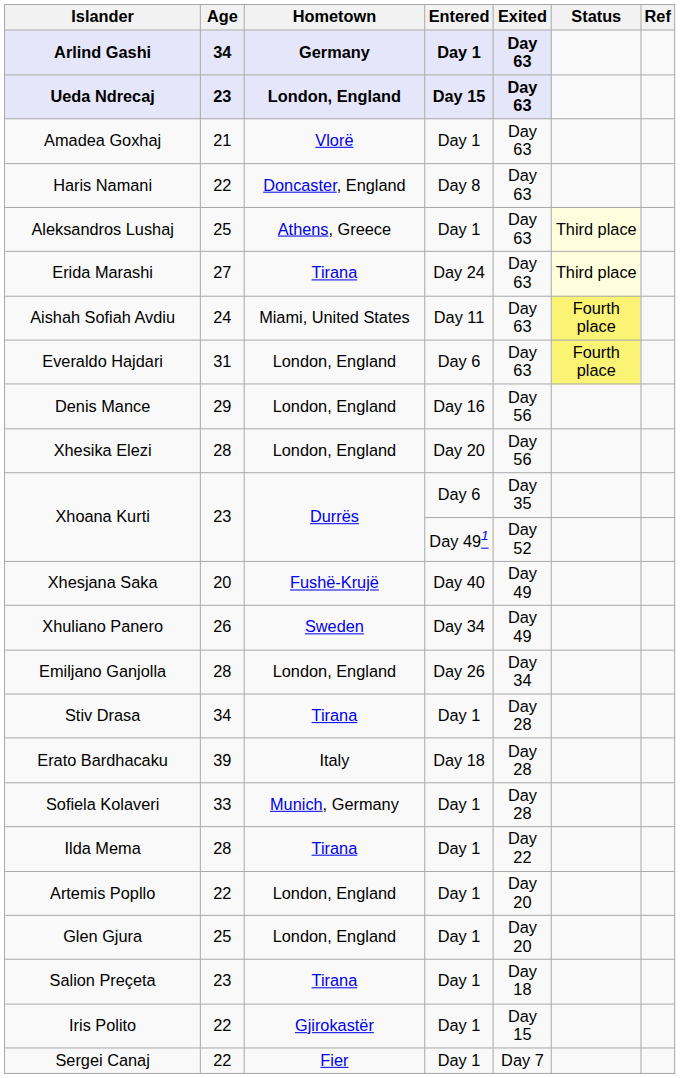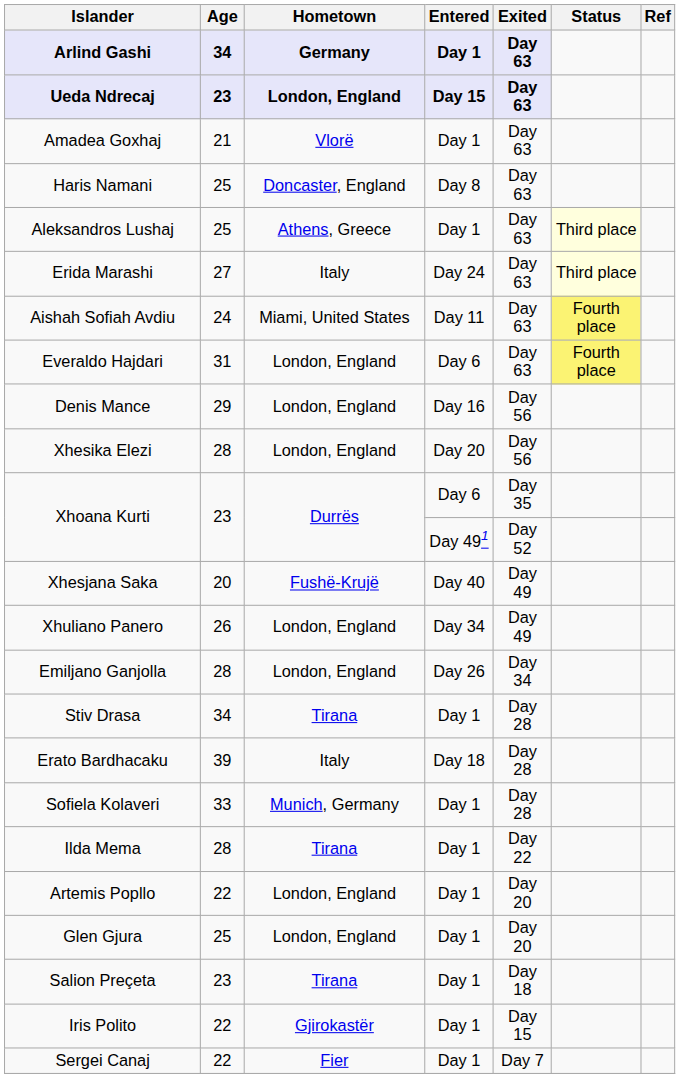 <table class="wikitable sortable" style="text-align:center;">
 <tr>
 <th style="width:185px;"><strong>Islander</strong></th>
 <th style="width:35px;"><strong>Age</strong></th>
 <th style="width:170px;"><strong>Hometown</strong></th>
 <th style="width:50px;"><strong>Entered</strong></th>
 <th style="width:50px;"><strong>Exited</strong></th>
 <th style="width:80px;"><strong>Status</strong></th>
 <th style="width:20px;"><strong>Ref</strong></th>
 </tr>
 <tr>
 <td style="background:lavender;"><strong>Arlind Gashi</strong></td>
 <td style="background:lavender;"><strong>34</strong></td>
 <td style="background:lavender;"><strong>Germany</strong></td>
 <td style="background:lavender;"><strong>Day 1</strong></td>
 <td style="background:lavender;"><strong>Day 63</strong></td>
 <td></td>
 <td></td>
 </tr>
 <tr>
 <td style="background:lavender;"><strong>Ueda Ndrecaj</strong></td>
 <td style="background:lavender;"><strong>23</strong></td>
 <td style="background:lavender;"><strong>London, England</strong></td>
 <td style="background:lavender;"><strong>Day 15</strong></td>
 <td style="background:lavender;"><strong>Day 63</strong></td>
 <td></td>
 <td></td>
 </tr>
 <tr>
 <td>Amadea Goxhaj</td>
 <td>21</td>
 <td><a href='#'>Vlorë</a></td>
 <td>Day 1</td>
 <td>Day 63</td>
 <td></td>
 <td></td>
 </tr>
 <tr>
 <td>Haris Namani</td>
-<td>22</td>
+<td>25</td>
 <td><a href='#'>Doncaster</a>, England</td>
 <td>Day 8</td>
 <td>Day 63</td>
 <td></td>
 <td></td>
 </tr>
 <tr>
 <td>Aleksandros Lushaj</td>
 <td>25</td>
 <td><a href='#'>Athens</a>, Greece</td>
 <td>Day 1</td>
 <td>Day 63</td>
 <td style="background:#FFFFDD;">Third place</td>
 <td></td>
 </tr>
 <tr>
 <td>Erida Marashi</td>
 <td>27</td>
-<td><a href='#'>Tirana</a></td>
+<td>Italy</td>
 <td>Day 24</td>
 <td>Day 63</td>
 <td style="background:#FFFFDD;">Third place</td>
 <td></td>
 </tr>
 <tr>
 <td>Aishah Sofiah Avdiu</td>
 <td>24</td>
 <td>Miami, United States</td>
 <td>Day 11</td>
 <td>Day 63</td>
 <td style="background:#FBF373;">Fourth place</td>
 <td></td>
 </tr>
 <tr>
 <td>Everaldo Hajdari</td>
 <td>31</td>
 <td>London, England</td>
 <td>Day 6</td>
 <td>Day 63</td>
 <td style="background:#FBF373;">Fourth place</td>
 <td></td>
 </tr>
 <tr>
 <td>Denis Mance</td>
 <td>29</td>
 <td>London, England</td>
 <td>Day 16</td>
 <td>Day 56</td>
 <td></td>
 <td></td>
 </tr>
 <tr>
 <td>Xhesika Elezi</td>
 <td>28</td>
 <td>London, England</td>
 <td>Day 20</td>
 <td>Day 56</td>
 <td></td>
 <td></td>
 </tr>
 <tr>
 <td rowspan="2">Xhoana Kurti</td>
 <td rowspan="2">23</td>
 <td rowspan="2"><a href='#'>Durrës</a></td>
 <td>Day 6</td>
 <td>Day 35</td>
 <td></td>
 <td></td>
 </tr>
 <tr>
 <td>Day 49<em><a href='#'><sup>1</sup></a></em></td>
 <td>Day 52</td>
 <td></td>
 <td></td>
 </tr>
 <tr>
 <td>Xhesjana Saka</td>
 <td>20</td>
 <td><a href='#'>Fushë-Krujë</a></td>
 <td>Day 40</td>
 <td>Day 49</td>
 <td></td>
 <td></td>
 </tr>
 <tr>
 <td>Xhuliano Panero</td>
 <td>26</td>
-<td><a href='#'>Sweden</a></td>
+<td>London, England</td>
 <td>Day 34</td>
 <td>Day 49</td>
 <td></td>
 <td></td>
 </tr>
 <tr>
 <td>Emiljano Ganjolla</td>
 <td>28</td>
 <td>London, England</td>
 <td>Day 26</td>
 <td>Day 34</td>
 <td></td>
 <td></td>
 </tr>
 <tr>
 <td>Stiv Drasa</td>
 <td>34</td>
 <td><a href='#'>Tirana</a></td>
 <td>Day 1</td>
 <td>Day 28</td>
 <td></td>
 <td></td>
 </tr>
 <tr>
 <td>Erato Bardhacaku</td>
 <td>39</td>
 <td>Italy</td>
 <td>Day 18</td>
 <td>Day 28</td>
 <td></td>
 <td></td>
 </tr>
 <tr>
 <td>Sofiela Kolaveri</td>
 <td>33</td>
 <td><a href='#'>Munich</a>, Germany</td>
 <td>Day 1</td>
 <td>Day 28</td>
 <td></td>
 <td></td>
 </tr>
 <tr>
 <td>Ilda Mema</td>
 <td>28</td>
 <td><a href='#'>Tirana</a></td>
 <td>Day 1</td>
 <td>Day 22</td>
 <td></td>
 <td></td>
 </tr>
 <tr>
 <td>Artemis Popllo</td>
 <td>22</td>
 <td>London, England</td>
 <td>Day 1</td>
 <td>Day 20</td>
 <td></td>
 <td></td>
 </tr>
 <tr>
 <td>Glen Gjura</td>
 <td>25</td>
 <td>London, England</td>
 <td>Day 1</td>
 <td>Day 20</td>
 <td></td>
 <td></td>
 </tr>
 <tr>
 <td>Salion Preçeta</td>
 <td>23</td>
 <td><a href='#'>Tirana</a></td>
 <td>Day 1</td>
 <td>Day 18</td>
 <td></td>
 <td></td>
 </tr>
 <tr>
 <td>Iris Polito</td>
 <td>22</td>
 <td><a href='#'>Gjirokastër</a></td>
 <td>Day 1</td>
 <td>Day 15</td>
 <td></td>
 <td></td>
 </tr>
 <tr>
 <td>Sergei Canaj</td>
 <td>22</td>
 <td><a href='#'>Fier</a></td>
 <td>Day 1</td>
 <td>Day 7</td>
 <td></td>
 <td></td>
 </tr>
 <tr>
 </tr>
 </table>
